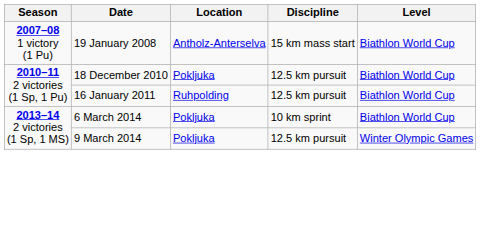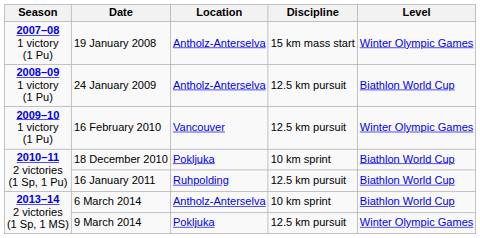 <table class="wikitable">
 <tr>
 <th>Season</th>
 <th>Date</th>
 <th>Location</th>
 <th>Discipline</th>
 <th>Level</th>
 </tr>
 <tr>
 <td rowspan="1" style="text-align:center;"><strong><a href='#'>2007–08</a></strong> <br> 1 victory <br> (1 Pu)</td>
 <td>19 January 2008</td>
 <td> <a href='#'>Antholz-Anterselva</a></td>
 <td>15 km mass start</td>
+<td><a href='#'>Winter Olympic Games</a></td>
+</tr>
+<tr>
+<td rowspan="1" style="text-align:center;"><strong><a href='#'>2008–09</a></strong> <br> 1 victory <br> (1 Pu)</td>
+<td>24 January 2009</td>
+<td> <a href='#'>Antholz-Anterselva</a></td>
+<td>12.5 km pursuit</td>
 <td><a href='#'>Biathlon World Cup</a></td>
+</tr>
+<tr>
+<td rowspan="1" style="text-align:center;"><strong><a href='#'>2009–10</a></strong> <br> 1 victory <br> (1 Pu)</td>
+<td>16 February 2010</td>
+<td> <a href='#'>Vancouver</a></td>
+<td>12.5 km pursuit</td>
+<td><a href='#'>Winter Olympic Games</a></td>
 </tr>
 <tr>
 <td rowspan="2" style="text-align:center;"><strong><a href='#'>2010–11</a></strong> <br> 2 victories <br> (1 Sp, 1 Pu)</td>
 <td>18 December 2010</td>
 <td> <a href='#'>Pokljuka</a></td>
-<td>12.5 km pursuit</td>
+<td>10 km sprint</td>
 <td><a href='#'>Biathlon World Cup</a></td>
 </tr>
 <tr>
 <td>16 January 2011</td>
 <td> <a href='#'>Ruhpolding</a></td>
 <td>12.5 km pursuit</td>
 <td><a href='#'>Biathlon World Cup</a></td>
 </tr>
 <tr>
 <td rowspan="2" style="text-align:center;"><strong><a href='#'>2013–14</a></strong> <br> 2 victories <br> (1 Sp, 1 MS)</td>
 <td>6 March 2014</td>
-<td> <a href='#'>Pokljuka</a></td>
+<td> <a href='#'>Antholz-Anterselva</a></td>
 <td>10 km sprint</td>
 <td><a href='#'>Biathlon World Cup</a></td>
 </tr>
 <tr>
 <td>9 March 2014</td>
 <td> <a href='#'>Pokljuka</a></td>
 <td>12.5 km pursuit</td>
 <td><a href='#'>Winter Olympic Games</a></td>
 </tr>
 </table>
